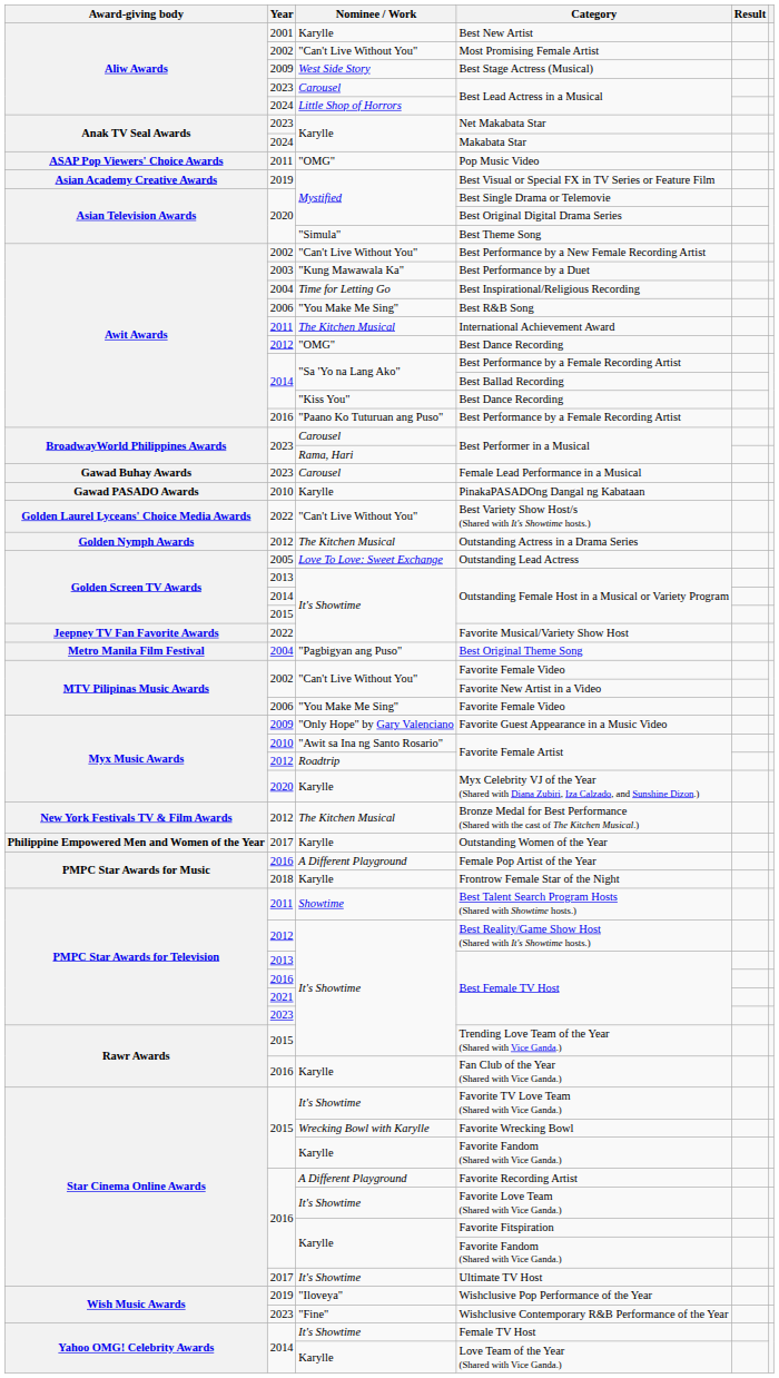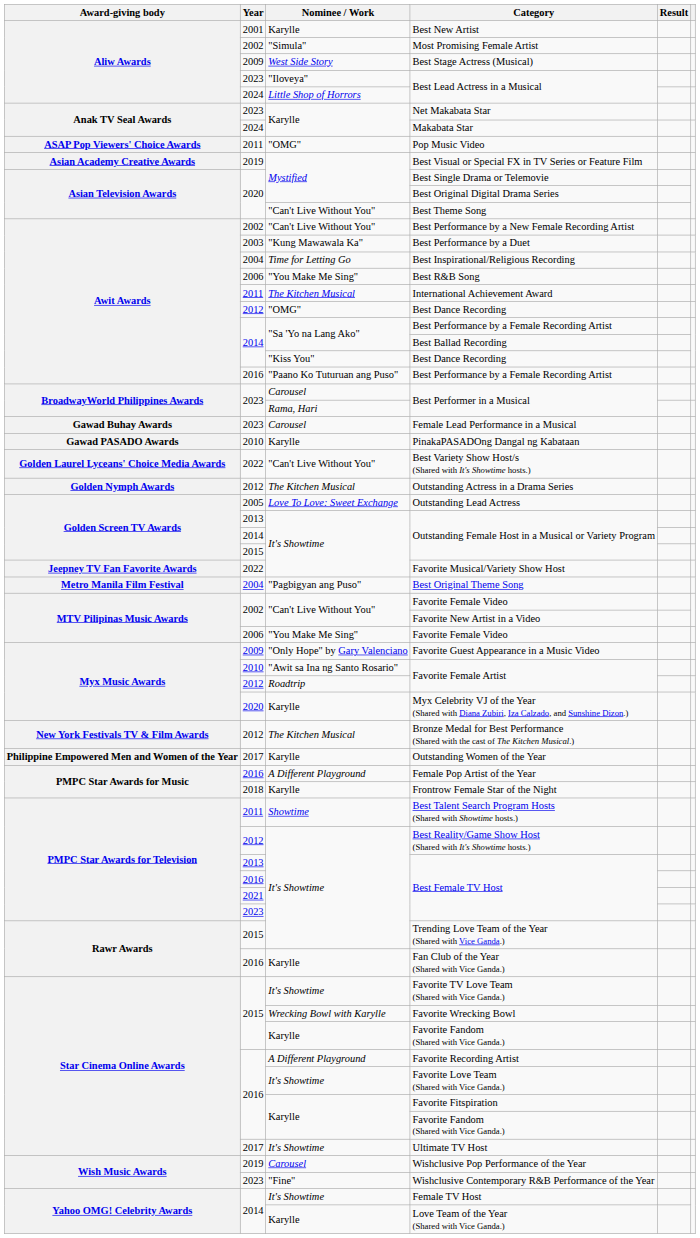 <table class="wikitable sortable plainrowheaders">
 <tr>
 <th scope="col">Award-giving body</th>
 <th scope="col">Year</th>
 <th scope="col">Nominee / Work</th>
 <th scope="col">Category</th>
 <th scope="col">Result</th>
 <th scope="col" class="unsortable"></th>
 </tr>
 <tr>
 <th rowspan="5" scope="row"><a href='#'>Aliw Awards</a></th>
 <td>2001</td>
 <td>Karylle</td>
 <td>Best New Artist</td>
 <td></td>
 <td style="text-align: center;"></td>
 </tr>
 <tr>
 <td>2002</td>
-<td>"Can't Live Without You"</td>
+<td>"Simula"</td>
 <td>Most Promising Female Artist</td>
 <td></td>
 <td style="text-align: center;"></td>
 </tr>
 <tr>
 <td>2009</td>
 <td><em><a href='#'>West Side Story</a></em></td>
 <td>Best Stage Actress (Musical)</td>
 <td></td>
 <td style="text-align: center;"></td>
 </tr>
 <tr>
 <td>2023</td>
-<td><em><a href='#'>Carousel</a></em></td>
+<td>"Iloveya"</td>
 <td rowspan="2">Best Lead Actress in a Musical</td>
 <td></td>
 <td style="text-align: center;"></td>
 </tr>
 <tr>
 <td>2024</td>
 <td><em><a href='#'>Little Shop of Horrors</a></em></td>
 <td></td>
 <td style="text-align: center;"></td>
 </tr>
 <tr>
 <th rowspan="2" scope="row">Anak TV Seal Awards</th>
 <td>2023</td>
 <td rowspan="2">Karylle</td>
 <td>Net Makabata Star</td>
 <td></td>
 <td style="text-align: center;"></td>
 </tr>
 <tr>
 <td>2024</td>
 <td>Makabata Star</td>
 <td></td>
 <td style="text-align: center;"></td>
 </tr>
 <tr>
 <th rowspan="1" scope="row"><a href='#'>ASAP Pop Viewers' Choice Awards</a></th>
 <td>2011</td>
 <td>"OMG"</td>
 <td>Pop Music Video</td>
 <td></td>
 <td style="text-align: center;"></td>
 </tr>
 <tr>
 <th rowspan="1" scope="row"><a href='#'>Asian Academy Creative Awards</a></th>
 <td>2019</td>
 <td rowspan="3"><em><a href='#'>Mystified</a></em></td>
 <td>Best Visual or Special FX in TV Series or Feature Film</td>
 <td></td>
 <td style="text-align: center;"></td>
 </tr>
 <tr>
 <th rowspan="3" scope="row"><a href='#'>Asian Television Awards</a></th>
 <td rowspan=3>2020</td>
 <td>Best Single Drama or Telemovie</td>
 <td></td>
 <td style="text-align: center;" rowspan="3"></td>
 </tr>
 <tr>
 <td>Best Original Digital Drama Series</td>
 <td></td>
 </tr>
 <tr>
-<td>"Simula"</td>
+<td>"Can't Live Without You"</td>
 <td>Best Theme Song</td>
 <td></td>
 </tr>
 <tr>
 <th rowspan="10" scope="row"><a href='#'>Awit Awards</a></th>
 <td>2002</td>
 <td>"Can't Live Without You"</td>
 <td>Best Performance by a New Female Recording Artist</td>
 <td></td>
 <td style="text-align: center;"></td>
 </tr>
 <tr>
 <td>2003</td>
 <td>"Kung Mawawala Ka" <br></td>
 <td>Best Performance by a Duet</td>
 <td></td>
 <td style="text-align: center;"></td>
 </tr>
 <tr>
 <td>2004</td>
 <td><em>Time for Letting Go</em></td>
 <td>Best Inspirational/Religious Recording</td>
 <td></td>
 <td style="text-align: center;"></td>
 </tr>
 <tr>
 <td>2006</td>
 <td>"You Make Me Sing"</td>
 <td>Best R&B Song</td>
 <td></td>
 <td style="text-align: center;"></td>
 </tr>
 <tr>
 <td><a href='#'>2011</a></td>
 <td><em><a href='#'>The Kitchen Musical</a></em></td>
 <td>International Achievement Award</td>
 <td></td>
 <td style="text-align: center;"></td>
 </tr>
 <tr>
 <td><a href='#'>2012</a></td>
 <td>"OMG"</td>
 <td>Best Dance Recording</td>
 <td></td>
 <td style="text-align: center;"></td>
 </tr>
 <tr>
 <td rowspan="3"><a href='#'>2014</a></td>
 <td rowspan="2">"Sa 'Yo na Lang Ako"</td>
 <td>Best Performance by a Female Recording Artist</td>
 <td></td>
 <td style="text-align: center;" rowspan="3"></td>
 </tr>
 <tr>
 <td>Best Ballad Recording</td>
 <td></td>
 </tr>
 <tr>
 <td>"Kiss You"</td>
 <td>Best Dance Recording</td>
 <td></td>
 </tr>
 <tr>
 <td>2016</td>
 <td>"Paano Ko Tuturuan ang Puso"</td>
 <td>Best Performance by a Female Recording Artist</td>
 <td></td>
 <td style="text-align: center;"></td>
 </tr>
 <tr>
 <th rowspan="2" scope="row"><a href='#'>BroadwayWorld Philippines Awards</a></th>
 <td rowspan="2">2023</td>
 <td><em>Carousel</em></td>
 <td rowspan="2">Best Performer in a Musical</td>
 <td></td>
 <td style="text-align: center;"></td>
 </tr>
 <tr>
 <td><em>Rama, Hari</em></td>
 <td></td>
 <td style="text-align: center;"></td>
 </tr>
 <tr>
 <th rowspan="1" scope="row">Gawad Buhay Awards</th>
 <td>2023</td>
 <td><em>Carousel</em></td>
 <td>Female Lead Performance in a Musical</td>
 <td></td>
 <td style="text-align: center;"></td>
 </tr>
 <tr>
 <th rowspan="1" scope="row">Gawad PASADO Awards</th>
 <td>2010</td>
 <td>Karylle</td>
 <td>PinakaPASADOng Dangal ng Kabataan</td>
 <td></td>
 <td style="text-align: center;"></td>
 </tr>
 <tr>
 <th rowspan="1" scope="row"><a href='#'>Golden Laurel Lyceans' Choice Media Awards</a></th>
 <td>2022</td>
 <td>"Can't Live Without You"</td>
 <td>Best Variety Show Host/s <br><small>(Shared with <em>It's Showtime</em> hosts.)</small></td>
 <td></td>
 <td style="text-align: center;"></td>
 </tr>
 <tr>
 <th rowspan="1" scope="row"><a href='#'>Golden Nymph Awards</a></th>
 <td>2012</td>
 <td><em>The Kitchen Musical</em></td>
 <td>Outstanding Actress in a Drama Series</td>
 <td></td>
 <td style="text-align: center;"></td>
 </tr>
 <tr>
 <th rowspan="4" scope="row"><a href='#'>Golden Screen TV Awards</a></th>
 <td>2005</td>
 <td><em><a href='#'>Love To Love: Sweet Exchange</a></em></td>
 <td>Outstanding Lead Actress</td>
 <td></td>
 <td style="text-align: center;"></td>
 </tr>
 <tr>
 <td>2013</td>
 <td rowspan="4"><em>It's Showtime</em></td>
 <td rowspan="3">Outstanding Female Host in a Musical or Variety Program</td>
 <td></td>
 <td style="text-align: center;"></td>
 </tr>
 <tr>
 <td>2014</td>
 <td></td>
 <td style="text-align: center;"></td>
 </tr>
 <tr>
 <td>2015</td>
 <td></td>
 <td style="text-align: center;"></td>
 </tr>
 <tr>
 <th rowspan="1" scope="row"><a href='#'>Jeepney TV Fan Favorite Awards</a></th>
 <td>2022</td>
 <td>Favorite Musical/Variety Show Host</td>
 <td></td>
 <td style="text-align: center;"></td>
 </tr>
 <tr>
 <th rowspan="1" scope="row"><a href='#'>Metro Manila Film Festival</a></th>
 <td><a href='#'>2004</a></td>
 <td>"Pagbigyan ang Puso" <br></td>
 <td><a href='#'>Best Original Theme Song</a></td>
 <td></td>
 <td style="text-align: center;"></td>
 </tr>
 <tr>
 <th rowspan="3" scope="row"><a href='#'>MTV Pilipinas Music Awards</a></th>
 <td rowspan="2">2002</td>
 <td rowspan="2">"Can't Live Without You"</td>
 <td>Favorite Female Video</td>
 <td></td>
 <td rowspan="2" style="text-align: center;"></td>
 </tr>
 <tr>
 <td>Favorite New Artist in a Video</td>
 <td></td>
 </tr>
 <tr>
 <td>2006</td>
 <td>"You Make Me Sing"</td>
 <td>Favorite Female Video</td>
 <td></td>
 <td style="text-align: center;"></td>
 </tr>
 <tr>
 <th rowspan="4" scope="row"><a href='#'>Myx Music Awards</a></th>
 <td><a href='#'>2009</a></td>
 <td>"Only Hope" by <a href='#'>Gary Valenciano</a></td>
 <td>Favorite Guest Appearance in a Music Video</td>
 <td></td>
 <td style="text-align: center;"></td>
 </tr>
 <tr>
 <td><a href='#'>2010</a></td>
 <td>"Awit sa Ina ng Santo Rosario" <br></td>
 <td rowspan="2">Favorite Female Artist</td>
 <td></td>
 <td style="text-align: center;"></td>
 </tr>
 <tr>
 <td><a href='#'>2012</a></td>
 <td><em>Roadtrip</em></td>
 <td></td>
 <td style="text-align: center;"></td>
 </tr>
 <tr>
 <td><a href='#'>2020</a></td>
 <td>Karylle</td>
 <td>Myx Celebrity VJ of the Year <br><small>(Shared with <a href='#'>Diana Zubiri</a>, <a href='#'>Iza Calzado</a>, and <a href='#'>Sunshine Dizon</a>.)</small></td>
 <td></td>
 <td style="text-align: center;"></td>
 </tr>
 <tr>
 <th rowspan="1" scope="row"><a href='#'>New York Festivals TV & Film Awards</a></th>
 <td>2012</td>
 <td><em>The Kitchen Musical</em></td>
 <td>Bronze Medal for Best Performance <br><small>(Shared with the cast of <em>The Kitchen Musical</em>.)</small></td>
 <td></td>
 <td style="text-align: center;"></td>
 </tr>
 <tr>
 <th rowspan="1" scope="row">Philippine Empowered Men and Women of the Year</th>
 <td>2017</td>
 <td>Karylle</td>
 <td>Outstanding Women of the Year</td>
 <td></td>
 <td style="text-align: center;"></td>
 </tr>
 <tr>
 <th rowspan="2" scope="row">PMPC Star Awards for Music</th>
 <td><a href='#'>2016</a></td>
 <td><em>A Different Playground</em></td>
 <td>Female Pop Artist of the Year</td>
 <td></td>
 <td style="text-align: center;"></td>
 </tr>
 <tr>
 <td>2018</td>
 <td>Karylle</td>
 <td>Frontrow Female Star of the Night</td>
 <td></td>
 <td style="text-align: center;"></td>
 </tr>
 <tr>
 <th rowspan="6" scope="row"><a href='#'>PMPC Star Awards for Television</a></th>
 <td><a href='#'>2011</a></td>
 <td><em><a href='#'>Showtime</a></em></td>
 <td><a href='#'>Best Talent Search Program Hosts</a> <br><small>(Shared with <em>Showtime</em> hosts.)</small></td>
 <td></td>
 <td style="text-align: center;"></td>
 </tr>
 <tr>
 <td><a href='#'>2012</a></td>
 <td rowspan="6"><em>It's Showtime</em></td>
 <td><a href='#'>Best Reality/Game Show Host</a> <br><small>(Shared with <em>It's Showtime</em> hosts.)</small></td>
 <td></td>
 <td style="text-align: center;"></td>
 </tr>
 <tr>
 <td><a href='#'>2013</a></td>
 <td rowspan="4"><a href='#'>Best Female TV Host</a></td>
 <td></td>
 <td style="text-align: center;"></td>
 </tr>
 <tr>
 <td><a href='#'>2016</a></td>
 <td></td>
 <td style="text-align: center;"></td>
 </tr>
 <tr>
 <td><a href='#'>2021</a></td>
 <td></td>
 <td style="text-align: center;"></td>
 </tr>
 <tr>
 <td><a href='#'>2023</a></td>
 <td></td>
 <td style="text-align: center;"></td>
 </tr>
 <tr>
 <th rowspan="2" scope="row">Rawr Awards</th>
 <td>2015</td>
 <td>Trending Love Team of the Year <br><small>(Shared with <a href='#'>Vice Ganda</a>.)</small></td>
 <td></td>
 <td style="text-align: center;"></td>
 </tr>
 <tr>
 <td>2016</td>
 <td>Karylle</td>
 <td>Fan Club of the Year <br><small>(Shared with Vice Ganda.)</small></td>
 <td></td>
 <td style="text-align: center;"></td>
 </tr>
 <tr>
 <th rowspan="8" scope="row"><a href='#'>Star Cinema Online Awards</a></th>
 <td rowspan="3">2015</td>
 <td><em>It's Showtime</em></td>
 <td>Favorite TV Love Team <br><small>(Shared with Vice Ganda.)</small></td>
 <td></td>
 <td style="text-align: center;"></td>
 </tr>
 <tr>
 <td><em>Wrecking Bowl with Karylle</em></td>
 <td>Favorite Wrecking Bowl</td>
 <td></td>
 <td style="text-align: center;"></td>
 </tr>
 <tr>
 <td>Karylle</td>
 <td>Favorite Fandom <br><small>(Shared with Vice Ganda.)</small></td>
 <td></td>
 <td style="text-align: center;"></td>
 </tr>
 <tr>
 <td rowspan="4">2016</td>
 <td><em>A Different Playground</em></td>
 <td>Favorite Recording Artist</td>
 <td></td>
 <td style="text-align: center;"></td>
 </tr>
 <tr>
 <td><em>It's Showtime</em></td>
 <td>Favorite Love Team <br><small>(Shared with Vice Ganda.)</small></td>
 <td></td>
 <td style="text-align: center;"></td>
 </tr>
 <tr>
 <td rowspan="2">Karylle</td>
 <td>Favorite Fitspiration</td>
 <td></td>
 <td style="text-align: center;"></td>
 </tr>
 <tr>
 <td>Favorite Fandom <br><small>(Shared with Vice Ganda.)</small></td>
 <td></td>
 <td style="text-align: center;"></td>
 </tr>
 <tr>
 <td>2017</td>
 <td><em>It's Showtime</em></td>
 <td>Ultimate TV Host</td>
 <td></td>
 <td style="text-align: center;"></td>
 </tr>
 <tr>
 <th rowspan="2" scope="row"><a href='#'>Wish Music Awards</a></th>
 <td>2019</td>
-<td>"Iloveya"</td>
+<td><em><a href='#'>Carousel</a></em></td>
 <td>Wishclusive Pop Performance of the Year</td>
 <td></td>
 <td style="text-align: center;"></td>
 </tr>
 <tr>
 <td>2023</td>
 <td>"Fine"</td>
 <td>Wishclusive Contemporary R&B Performance of the Year</td>
 <td></td>
 <td style="text-align: center;"></td>
 </tr>
 <tr>
 <th rowspan="6" scope="row"><a href='#'>Yahoo OMG! Celebrity Awards</a></th>
 <td rowspan="2">2014</td>
 <td><em>It's Showtime</em></td>
 <td>Female TV Host</td>
 <td></td>
 <td style="text-align: center;" rowspan="2"></td>
 </tr>
 <tr>
 <td>Karylle</td>
 <td>Love Team of the Year <br><small>(Shared with Vice Ganda.)</small></td>
 <td></td>
 </tr>
 </table>
